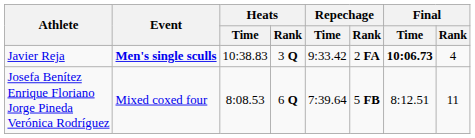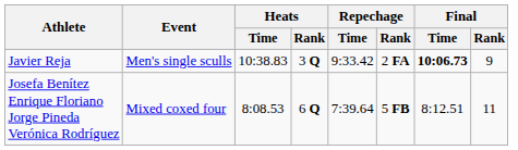 <table class="wikitable" style="font-size:90%">
 <tr>
 <th rowspan=2>Athlete</th>
 <th rowspan=2>Event</th>
 <th colspan=2>Heats</th>
 <th colspan=2>Repechage</th>
 <th colspan=2>Final</th>
 </tr>
 <tr style="font-size:95%">
 <th>Time</th>
 <th>Rank</th>
 <th>Time</th>
 <th>Rank</th>
 <th>Time</th>
 <th>Rank</th>
 </tr>
 <tr align=center>
 <td align=left><a href='#'>Javier Reja</a></td>
-<td align=left><strong><a href='#'>Men's single sculls</a></strong></td>
+<td align=left><a href='#'>Men's single sculls</a></td>
 <td>10:38.83</td>
 <td>3 <strong>Q</strong></td>
 <td>9:33.42</td>
 <td>2 <strong>FA</strong></td>
 <td><strong>10:06.73</strong></td>
-<td>4</td>
+<td>9</td>
 </tr>
 <tr align=center>
 <td align=left><a href='#'>Josefa Benítez</a><br><a href='#'>Enrique Floriano</a><br><a href='#'>Jorge Pineda</a><br><a href='#'>Verónica Rodríguez</a></td>
 <td align=left><a href='#'>Mixed coxed four</a></td>
 <td>8:08.53</td>
 <td>6 <strong>Q</strong></td>
 <td>7:39.64</td>
 <td>5 <strong>FB</strong></td>
 <td>8:12.51</td>
 <td>11</td>
 </tr>
 </table>
